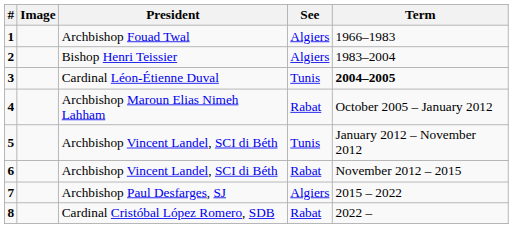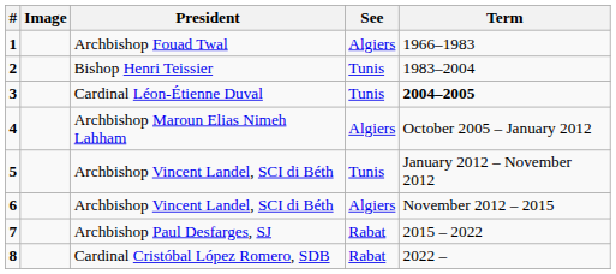 <table class="wikitable">
 <tr>
 <th>#</th>
 <th>Image</th>
 <th>President</th>
 <th>See</th>
 <th>Term</th>
 </tr>
 <tr>
 <td><strong>1</strong></td>
 <td></td>
 <td>Archbishop <a href='#'>Fouad Twal</a></td>
 <td><a href='#'>Algiers</a></td>
 <td>1966–1983</td>
 </tr>
 <tr>
 <td><strong>2</strong></td>
 <td></td>
 <td>Bishop <a href='#'>Henri Teissier</a></td>
-<td><a href='#'>Algiers</a></td>
+<td><a href='#'>Tunis</a></td>
 <td>1983–2004</td>
 </tr>
 <tr>
 <td><strong>3</strong></td>
 <td></td>
 <td>Cardinal <a href='#'>Léon-Étienne Duval</a></td>
 <td><a href='#'>Tunis</a></td>
 <td><strong>2004–2005</strong></td>
 </tr>
 <tr>
 <td><strong>4</strong></td>
 <td></td>
 <td>Archbishop <a href='#'>Maroun Elias Nimeh Lahham</a></td>
-<td><a href='#'>Rabat</a></td>
+<td><a href='#'>Algiers</a></td>
 <td>October 2005 – January 2012</td>
 </tr>
 <tr>
 <td><strong>5</strong></td>
 <td></td>
 <td>Archbishop <a href='#'>Vincent Landel</a>, <a href='#'>SCI di Béth</a></td>
 <td><a href='#'>Tunis</a></td>
 <td>January 2012 – November 2012</td>
 </tr>
 <tr>
 <td><strong>6</strong></td>
 <td></td>
 <td>Archbishop <a href='#'>Vincent Landel</a>, <a href='#'>SCI di Béth</a></td>
-<td><a href='#'>Rabat</a></td>
+<td><a href='#'>Algiers</a></td>
 <td>November 2012 – 2015</td>
 </tr>
 <tr>
 <td><strong>7</strong></td>
 <td></td>
 <td>Archbishop <a href='#'>Paul Desfarges</a>, <a href='#'>SJ</a></td>
-<td><a href='#'>Algiers</a></td>
+<td><a href='#'>Rabat</a></td>
 <td>2015 – 2022</td>
 </tr>
 <tr>
 <td><strong>8</strong></td>
 <td></td>
 <td>Cardinal <a href='#'>Cristóbal López Romero</a>, <a href='#'>SDB</a></td>
 <td><a href='#'>Rabat</a></td>
 <td>2022 –</td>
 </tr>
 </table>
